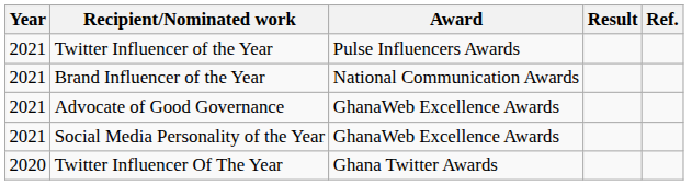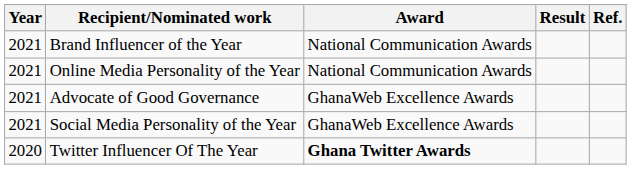 <table class="wikitable">
 <tr>
 <th><strong>Year</strong></th>
 <th><strong>Recipient/Nominated work</strong></th>
 <th><strong>Award</strong></th>
 <th><strong>Result</strong></th>
 <th><strong>Ref.</strong></th>
 </tr>
 <tr>
 <td>2021</td>
-<td>Twitter Influencer of the Year</td>
-<td>Pulse Influencers Awards</td>
+<td>Brand Influencer of the Year</td>
+<td>National Communication Awards</td>
 <td></td>
 <td></td>
 </tr>
 <tr>
 <td>2021</td>
-<td>Brand Influencer of the Year</td>
+<td>Online Media Personality of the Year</td>
 <td>National Communication Awards</td>
 <td></td>
 <td></td>
 </tr>
 <tr>
 <td>2021</td>
 <td>Advocate of Good Governance</td>
 <td>GhanaWeb Excellence Awards</td>
 <td></td>
 <td></td>
 </tr>
 <tr>
 <td>2021</td>
 <td>Social Media Personality of the Year</td>
 <td>GhanaWeb Excellence Awards</td>
 <td></td>
 <td></td>
 </tr>
 <tr>
 <td>2020</td>
 <td>Twitter Influencer Of The Year</td>
-<td>Ghana Twitter Awards</td>
+<td><strong>Ghana Twitter Awards</strong></td>
 <td></td>
 <td></td>
 </tr>
 </table>
